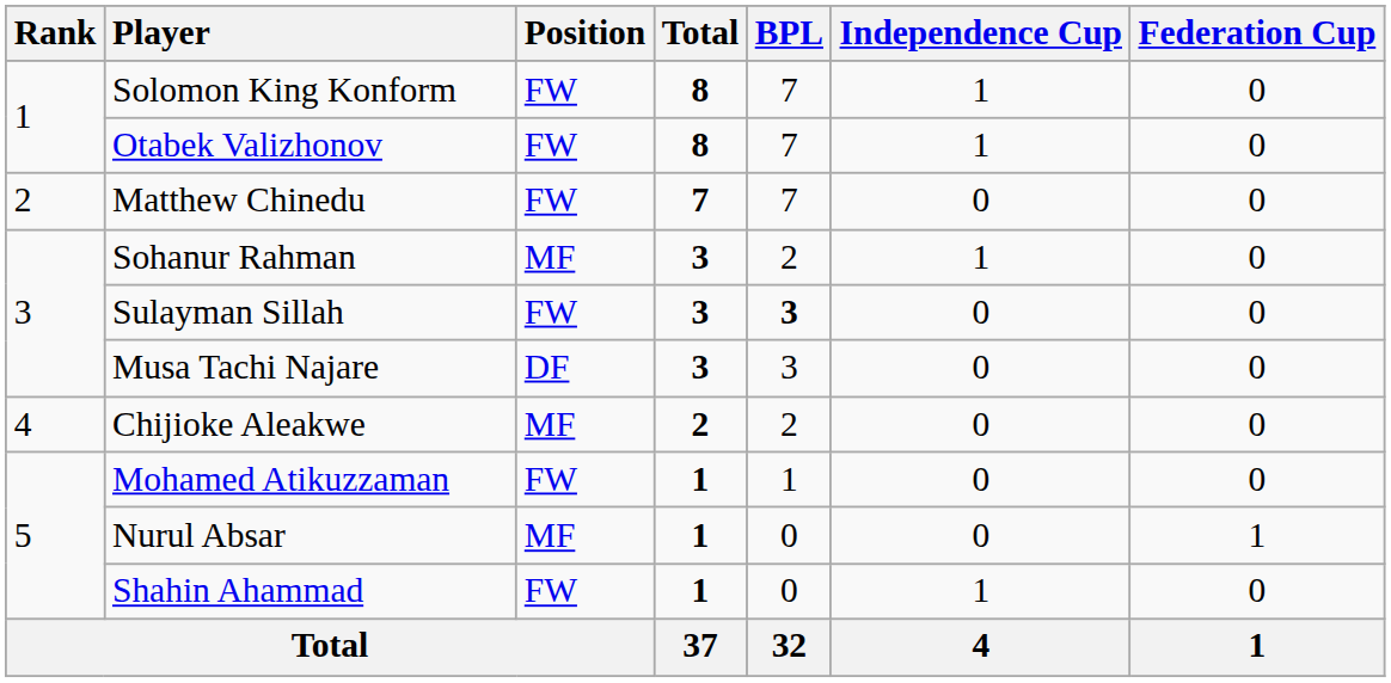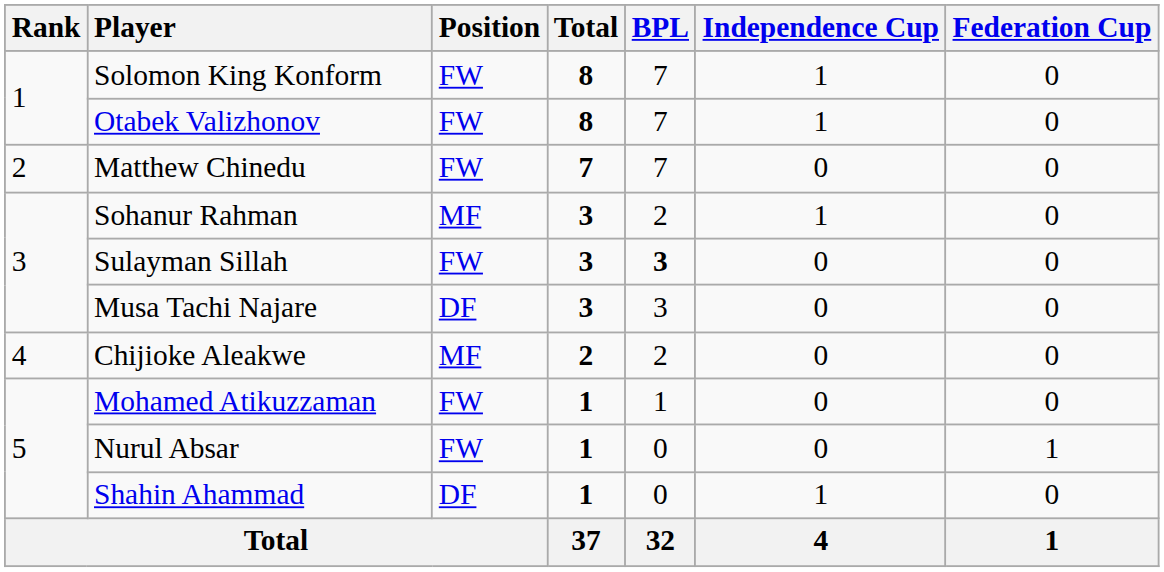 <table class="wikitable">
 <tr>
 <th>Rank</th>
 <th style="width:180px;text-align:left">Player</th>
 <th>Position</th>
 <th>Total</th>
 <th><a href='#'>BPL</a></th>
 <th><a href='#'>Independence Cup</a></th>
 <th><a href='#'>Federation Cup</a></th>
 </tr>
 <tr>
 <td rowspan=2>1</td>
 <td> Solomon King Konform</td>
 <td><a href='#'>FW</a></td>
 <td align="center"><strong>8</strong></td>
 <td align="center">7</td>
 <td align="center">1</td>
 <td align="center">0</td>
 </tr>
 <tr>
 <td> <a href='#'>Otabek Valizhonov</a></td>
 <td><a href='#'>FW</a></td>
 <td align="center"><strong>8</strong></td>
 <td align="center">7</td>
 <td align="center">1</td>
 <td align="center">0</td>
 </tr>
 <tr>
 <td>2</td>
 <td> Matthew Chinedu</td>
 <td><a href='#'>FW</a></td>
 <td align="center"><strong>7</strong></td>
 <td align="center">7</td>
 <td align="center">0</td>
 <td align="center">0</td>
 </tr>
 <tr>
 <td rowspan=3>3</td>
 <td> Sohanur Rahman</td>
 <td><a href='#'>MF</a></td>
 <td align="center"><strong>3</strong></td>
 <td align="center">2</td>
 <td align="center">1</td>
 <td align="center">0</td>
 </tr>
 <tr>
 <td> Sulayman Sillah</td>
 <td><a href='#'>FW</a></td>
 <td align="center"><strong>3</strong></td>
 <td align="center"><strong>3</strong></td>
 <td align="center">0</td>
 <td align="center">0</td>
 </tr>
 <tr>
 <td> Musa Tachi Najare</td>
 <td><a href='#'>DF</a></td>
 <td align="center"><strong>3</strong></td>
 <td align="center">3</td>
 <td align="center">0</td>
 <td align="center">0</td>
 </tr>
 <tr>
 <td>4</td>
 <td> Chijioke Aleakwe</td>
 <td><a href='#'>MF</a></td>
 <td align="center"><strong>2</strong></td>
 <td align="center">2</td>
 <td align="center">0</td>
 <td align="center">0</td>
 </tr>
 <tr>
 <td rowspan=3>5</td>
 <td> <a href='#'>Mohamed Atikuzzaman</a></td>
 <td><a href='#'>FW</a></td>
 <td align="center"><strong>1</strong></td>
 <td align="center">1</td>
 <td align="center">0</td>
 <td align="center">0</td>
 </tr>
 <tr>
 <td> Nurul Absar</td>
-<td><a href='#'>MF</a></td>
+<td><a href='#'>FW</a></td>
 <td align="center"><strong>1</strong></td>
 <td align="center">0</td>
 <td align="center">0</td>
 <td align="center">1</td>
 </tr>
 <tr>
 <td> <a href='#'>Shahin Ahammad</a></td>
-<td><a href='#'>FW</a></td>
+<td><a href='#'>DF</a></td>
 <td align="center"><strong>1</strong></td>
 <td align="center">0</td>
 <td align="center">1</td>
 <td align="center">0</td>
 </tr>
 <tr>
 <th colspan="3" align="center">Total</th>
 <th align="center">37</th>
 <th align="center">32</th>
 <th align="center">4</th>
 <th align="center">1</th>
 </tr>
 </table>
